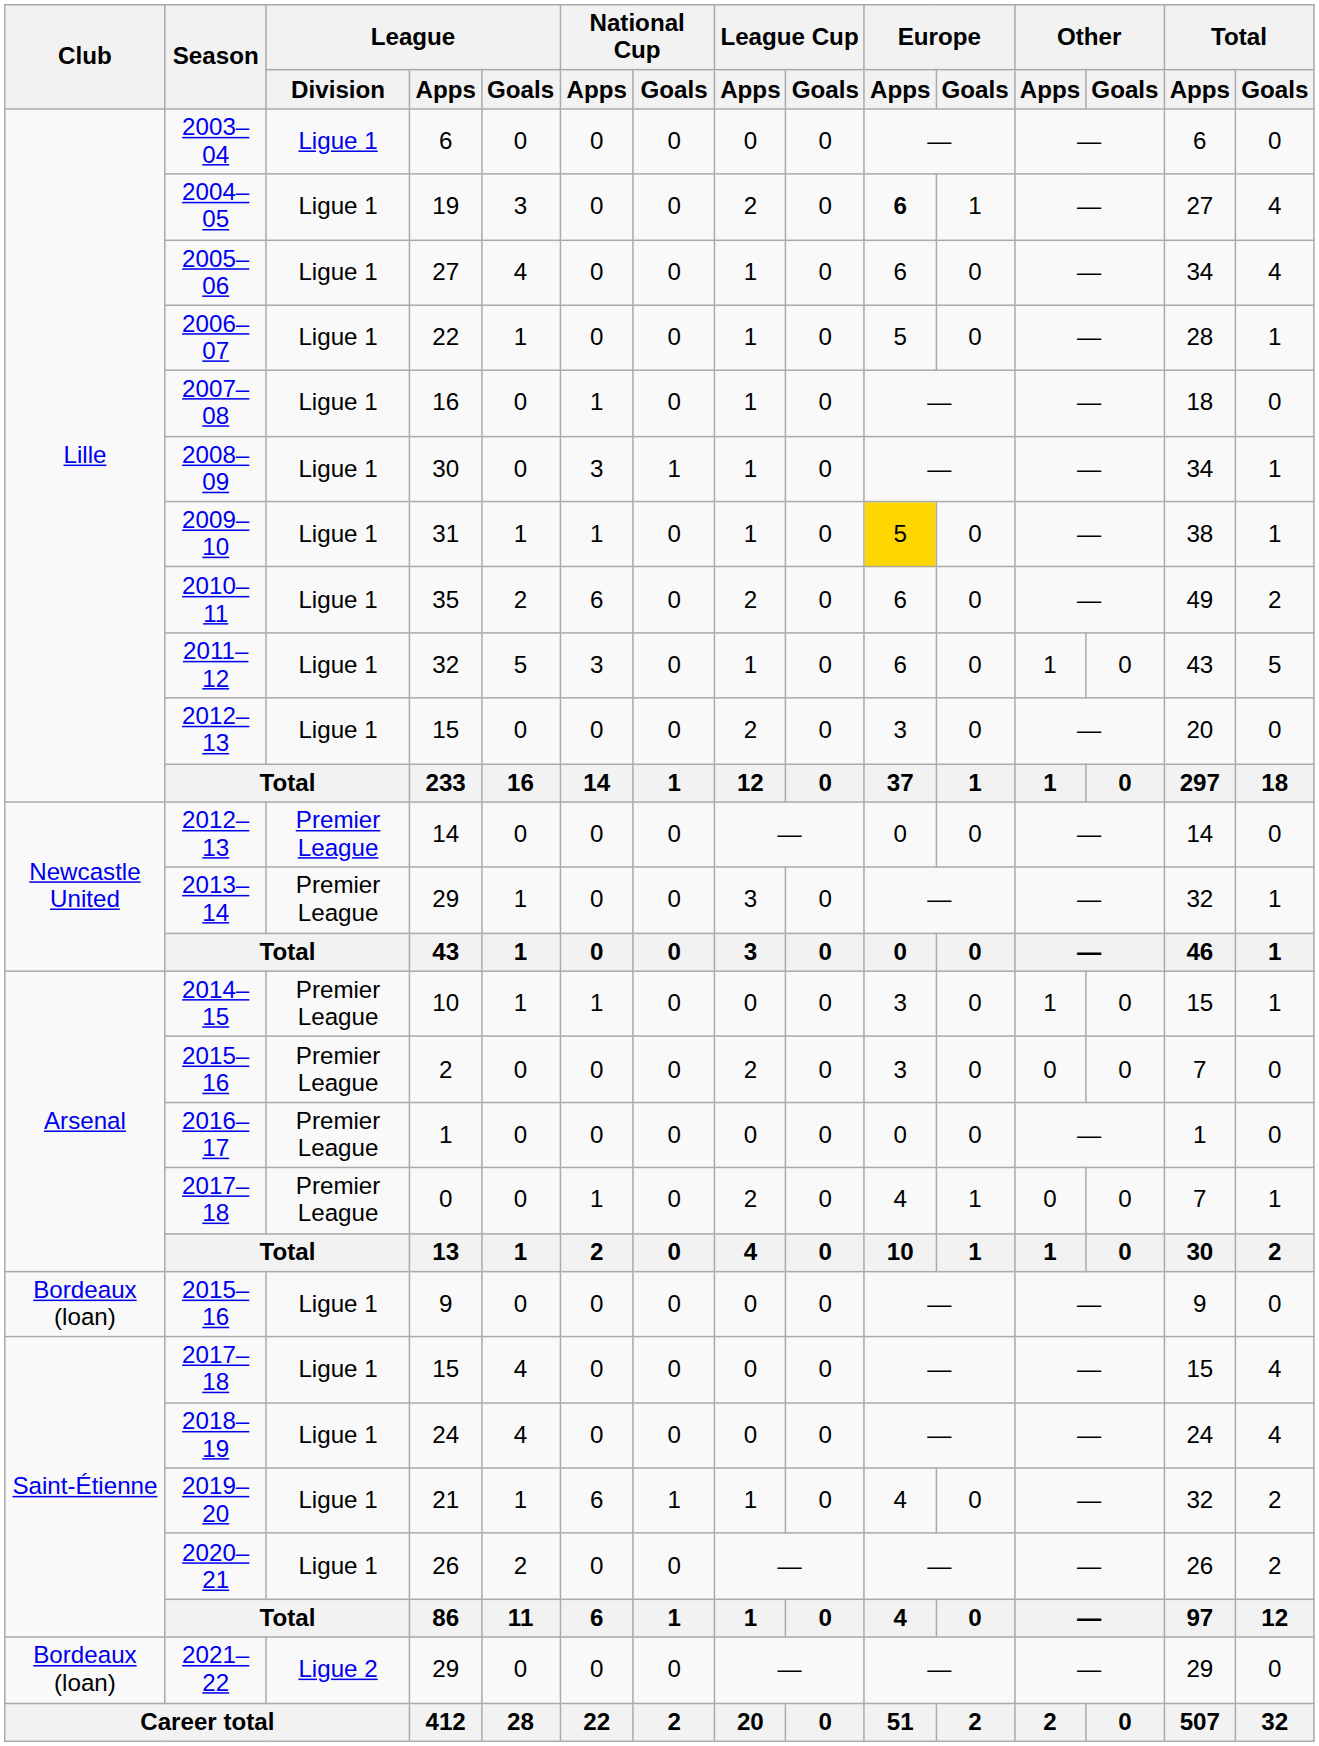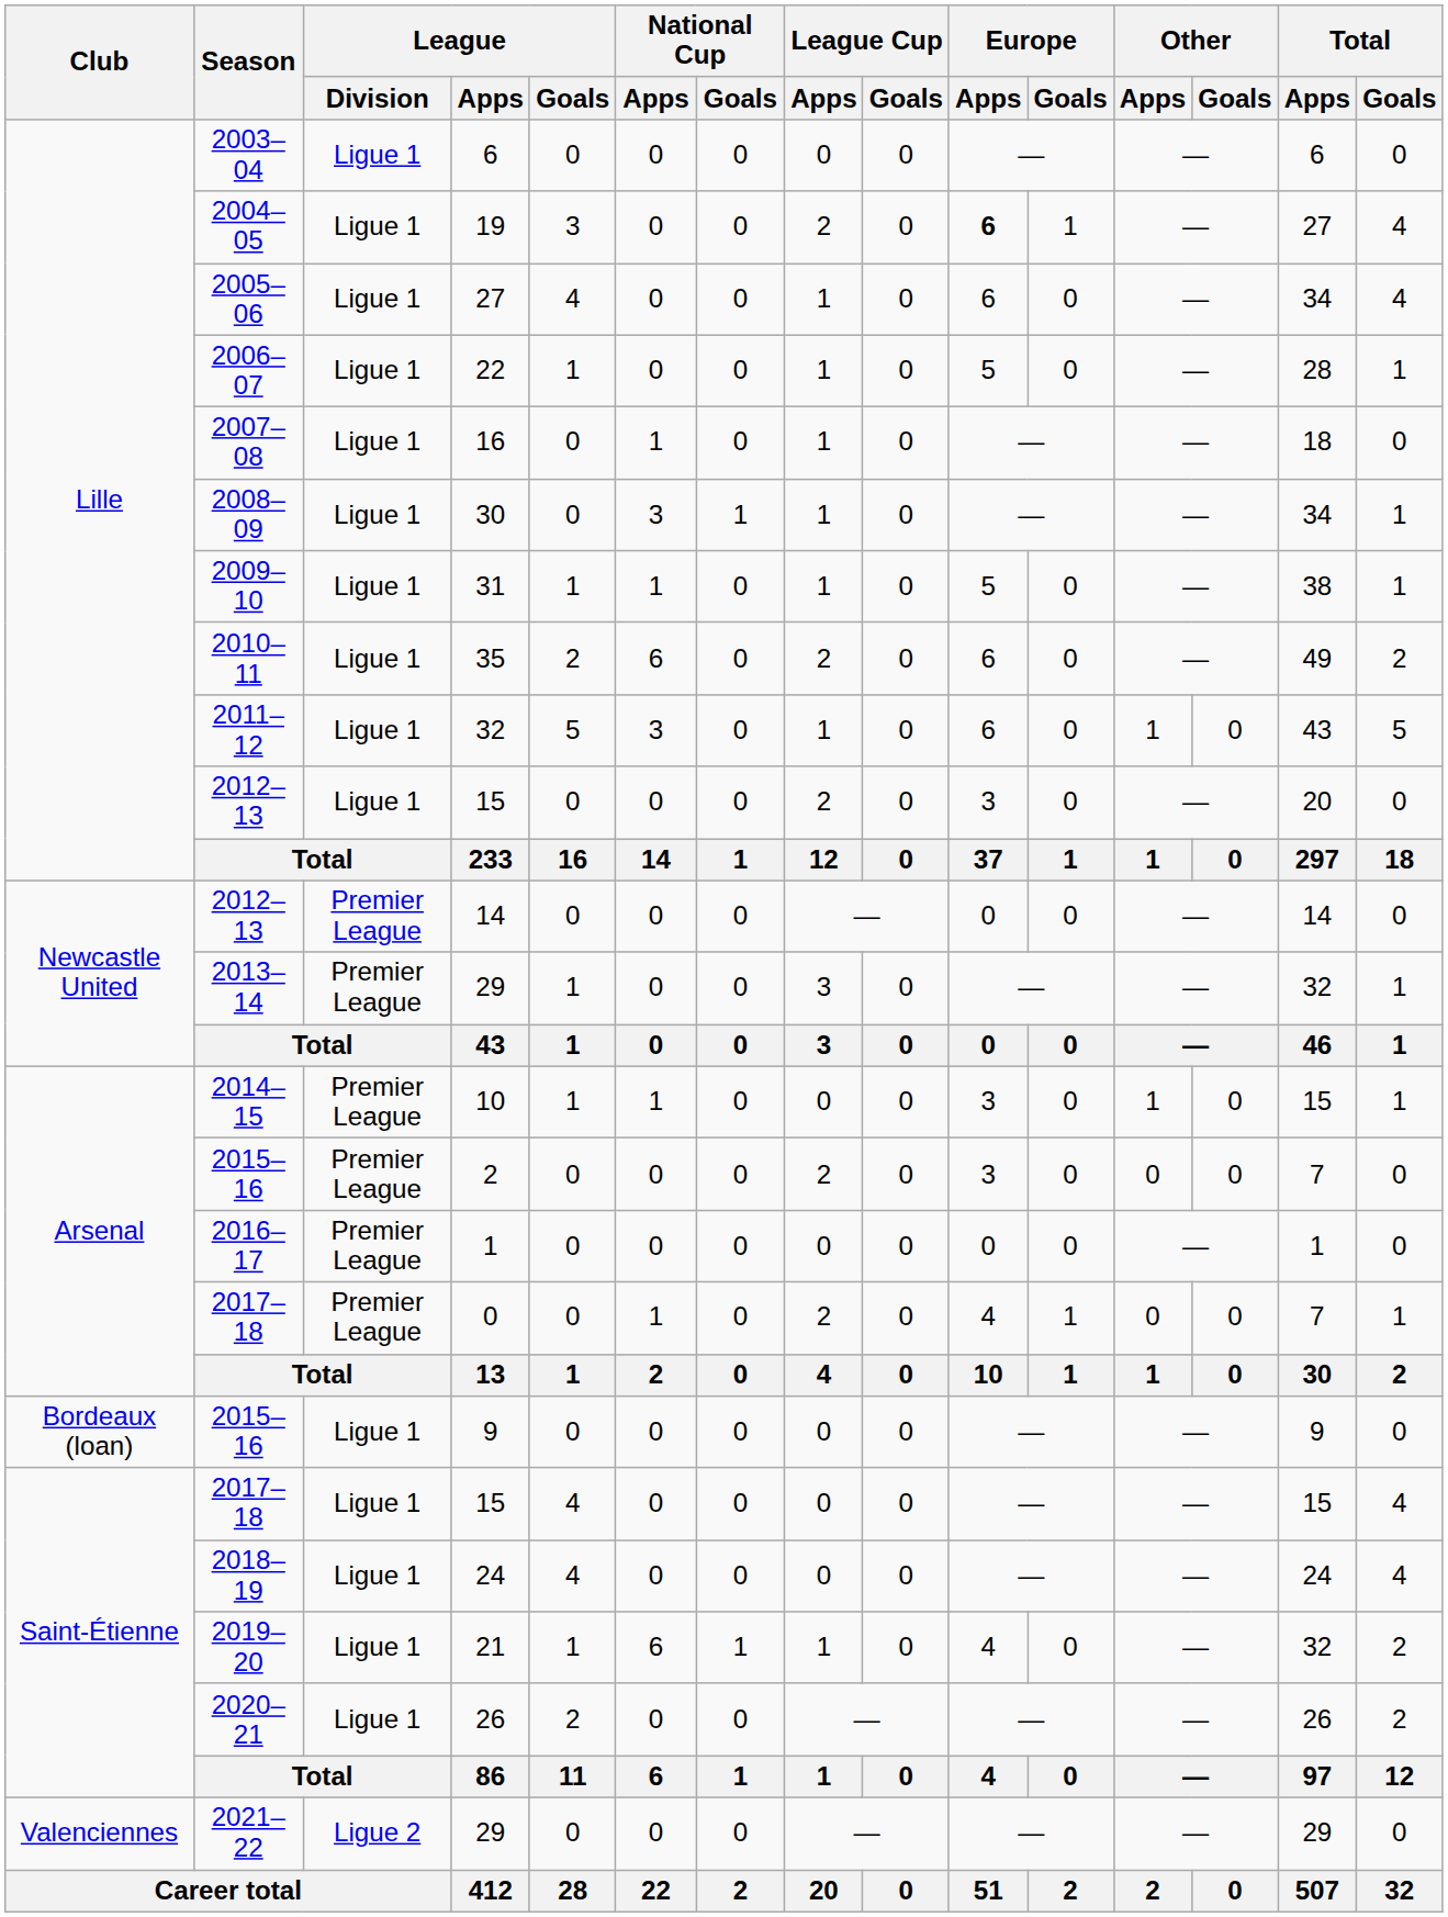 <table class="wikitable" style="text-align:center">
 <tr>
 <th rowspan=2>Club</th>
 <th rowspan=2>Season</th>
 <th colspan=3>League</th>
 <th colspan=2>National Cup</th>
 <th colspan=2>League Cup</th>
 <th colspan=2>Europe</th>
 <th colspan=2>Other</th>
 <th colspan=2>Total</th>
 </tr>
 <tr>
 <th>Division</th>
 <th>Apps</th>
 <th>Goals</th>
 <th>Apps</th>
 <th>Goals</th>
 <th>Apps</th>
 <th>Goals</th>
 <th>Apps</th>
 <th>Goals</th>
 <th>Apps</th>
 <th>Goals</th>
 <th>Apps</th>
 <th>Goals</th>
 </tr>
 <tr>
 <td rowspan=11><a href='#'>Lille</a></td>
 <td><a href='#'>2003–04</a></td>
 <td><a href='#'>Ligue 1</a></td>
 <td>6</td>
 <td>0</td>
 <td>0</td>
 <td>0</td>
 <td>0</td>
 <td>0</td>
 <td colspan=2>—</td>
 <td colspan=2>—</td>
 <td>6</td>
 <td>0</td>
 </tr>
 <tr>
 <td><a href='#'>2004–05</a></td>
 <td>Ligue 1</td>
 <td>19</td>
 <td>3</td>
 <td>0</td>
 <td>0</td>
 <td>2</td>
 <td>0</td>
 <td><strong>6</strong></td>
 <td>1</td>
 <td colspan=2>—</td>
 <td>27</td>
 <td>4</td>
 </tr>
 <tr>
 <td><a href='#'>2005–06</a></td>
 <td>Ligue 1</td>
 <td>27</td>
 <td>4</td>
 <td>0</td>
 <td>0</td>
 <td>1</td>
 <td>0</td>
 <td>6</td>
 <td>0</td>
 <td colspan=2>—</td>
 <td>34</td>
 <td>4</td>
 </tr>
 <tr>
 <td><a href='#'>2006–07</a></td>
 <td>Ligue 1</td>
 <td>22</td>
 <td>1</td>
 <td>0</td>
 <td>0</td>
 <td>1</td>
 <td>0</td>
 <td>5</td>
 <td>0</td>
 <td colspan=2>—</td>
 <td>28</td>
 <td>1</td>
 </tr>
 <tr>
 <td><a href='#'>2007–08</a></td>
 <td>Ligue 1</td>
 <td>16</td>
 <td>0</td>
 <td>1</td>
 <td>0</td>
 <td>1</td>
 <td>0</td>
 <td colspan=2>—</td>
 <td colspan=2>—</td>
 <td>18</td>
 <td>0</td>
 </tr>
 <tr>
 <td><a href='#'>2008–09</a></td>
 <td>Ligue 1</td>
 <td>30</td>
 <td>0</td>
 <td>3</td>
 <td>1</td>
 <td>1</td>
 <td>0</td>
 <td colspan=2>—</td>
 <td colspan=2>—</td>
 <td>34</td>
 <td>1</td>
 </tr>
 <tr>
 <td><a href='#'>2009–10</a></td>
 <td>Ligue 1</td>
 <td>31</td>
 <td>1</td>
 <td>1</td>
 <td>0</td>
 <td>1</td>
 <td>0</td>
-<td style="background: gold;">5</td>
+<td>5</td>
 <td>0</td>
 <td colspan=2>—</td>
 <td>38</td>
 <td>1</td>
 </tr>
 <tr>
 <td><a href='#'>2010–11</a></td>
 <td>Ligue 1</td>
 <td>35</td>
 <td>2</td>
 <td>6</td>
 <td>0</td>
 <td>2</td>
 <td>0</td>
 <td>6</td>
 <td>0</td>
 <td colspan=2>—</td>
 <td>49</td>
 <td>2</td>
 </tr>
 <tr>
 <td><a href='#'>2011–12</a></td>
 <td>Ligue 1</td>
 <td>32</td>
 <td>5</td>
 <td>3</td>
 <td>0</td>
 <td>1</td>
 <td>0</td>
 <td>6</td>
 <td>0</td>
 <td>1</td>
 <td>0</td>
 <td>43</td>
 <td>5</td>
 </tr>
 <tr>
 <td><a href='#'>2012–13</a></td>
 <td>Ligue 1</td>
 <td>15</td>
 <td>0</td>
 <td>0</td>
 <td>0</td>
 <td>2</td>
 <td>0</td>
 <td>3</td>
 <td>0</td>
 <td colspan=2>—</td>
 <td>20</td>
 <td>0</td>
 </tr>
 <tr>
 <th colspan=2>Total</th>
 <th>233</th>
 <th>16</th>
 <th>14</th>
 <th>1</th>
 <th>12</th>
 <th>0</th>
 <th>37</th>
 <th>1</th>
 <th>1</th>
 <th>0</th>
 <th>297</th>
 <th>18</th>
 </tr>
 <tr>
 <td rowspan=3><a href='#'>Newcastle United</a></td>
 <td><a href='#'>2012–13</a></td>
 <td><a href='#'>Premier League</a></td>
 <td>14</td>
 <td>0</td>
 <td>0</td>
 <td>0</td>
 <td colspan=2>—</td>
 <td>0</td>
 <td>0</td>
 <td colspan=2>—</td>
 <td>14</td>
 <td>0</td>
 </tr>
 <tr>
 <td><a href='#'>2013–14</a></td>
 <td>Premier League</td>
 <td>29</td>
 <td>1</td>
 <td>0</td>
 <td>0</td>
 <td>3</td>
 <td>0</td>
 <td colspan=2>—</td>
 <td colspan=2>—</td>
 <td>32</td>
 <td>1</td>
 </tr>
 <tr>
 <th colspan=2>Total</th>
 <th>43</th>
 <th>1</th>
 <th>0</th>
 <th>0</th>
 <th>3</th>
 <th>0</th>
 <th>0</th>
 <th>0</th>
 <th colspan=2>—</th>
 <th>46</th>
 <th>1</th>
 </tr>
 <tr>
 <td rowspan=5><a href='#'>Arsenal</a></td>
 <td><a href='#'>2014–15</a></td>
 <td>Premier League</td>
 <td>10</td>
 <td>1</td>
 <td>1</td>
 <td>0</td>
 <td>0</td>
 <td>0</td>
 <td>3</td>
 <td>0</td>
 <td>1</td>
 <td>0</td>
 <td>15</td>
 <td>1</td>
 </tr>
 <tr>
 <td><a href='#'>2015–16</a></td>
 <td>Premier League</td>
 <td>2</td>
 <td>0</td>
 <td>0</td>
 <td>0</td>
 <td>2</td>
 <td>0</td>
 <td>3</td>
 <td>0</td>
 <td>0</td>
 <td>0</td>
 <td>7</td>
 <td>0</td>
 </tr>
 <tr>
 <td><a href='#'>2016–17</a></td>
 <td>Premier League</td>
 <td>1</td>
 <td>0</td>
 <td>0</td>
 <td>0</td>
 <td>0</td>
 <td>0</td>
 <td>0</td>
 <td>0</td>
 <td colspan=2>—</td>
 <td>1</td>
 <td>0</td>
 </tr>
 <tr>
 <td><a href='#'>2017–18</a></td>
 <td>Premier League</td>
 <td>0</td>
 <td>0</td>
 <td>1</td>
 <td>0</td>
 <td>2</td>
 <td>0</td>
 <td>4</td>
 <td>1</td>
 <td>0</td>
 <td>0</td>
 <td>7</td>
 <td>1</td>
 </tr>
 <tr>
 <th colspan=2>Total</th>
 <th>13</th>
 <th>1</th>
 <th>2</th>
 <th>0</th>
 <th>4</th>
 <th>0</th>
 <th>10</th>
 <th>1</th>
 <th>1</th>
 <th>0</th>
 <th>30</th>
 <th>2</th>
 </tr>
 <tr>
 <td><a href='#'>Bordeaux</a> (loan)</td>
 <td><a href='#'>2015–16</a></td>
 <td>Ligue 1</td>
 <td>9</td>
 <td>0</td>
 <td>0</td>
 <td>0</td>
 <td>0</td>
 <td>0</td>
 <td colspan=2>—</td>
 <td colspan=2>—</td>
 <td>9</td>
 <td>0</td>
 </tr>
 <tr>
 <td rowspan=5><a href='#'>Saint-Étienne</a></td>
 <td><a href='#'>2017–18</a></td>
 <td>Ligue 1</td>
 <td>15</td>
 <td>4</td>
 <td>0</td>
 <td>0</td>
 <td>0</td>
 <td>0</td>
 <td colspan=2>—</td>
 <td colspan=2>—</td>
 <td>15</td>
 <td>4</td>
 </tr>
 <tr>
 <td><a href='#'>2018–19</a></td>
 <td>Ligue 1</td>
 <td>24</td>
 <td>4</td>
 <td>0</td>
 <td>0</td>
 <td>0</td>
 <td>0</td>
 <td colspan=2>—</td>
 <td colspan=2>—</td>
 <td>24</td>
 <td>4</td>
 </tr>
 <tr>
 <td><a href='#'>2019–20</a></td>
 <td>Ligue 1</td>
 <td>21</td>
 <td>1</td>
 <td>6</td>
 <td>1</td>
 <td>1</td>
 <td>0</td>
 <td>4</td>
 <td>0</td>
 <td colspan=2>—</td>
 <td>32</td>
 <td>2</td>
 </tr>
 <tr>
 <td><a href='#'>2020–21</a></td>
 <td>Ligue 1</td>
 <td>26</td>
 <td>2</td>
 <td>0</td>
 <td>0</td>
 <td colspan=2>—</td>
 <td colspan=2>—</td>
 <td colspan=2>—</td>
 <td>26</td>
 <td>2</td>
 </tr>
 <tr>
 <th colspan=2>Total</th>
 <th>86</th>
 <th>11</th>
 <th>6</th>
 <th>1</th>
 <th>1</th>
 <th>0</th>
 <th>4</th>
 <th>0</th>
 <th colspan="2">—</th>
 <th>97</th>
 <th>12</th>
 </tr>
 <tr>
-<td><a href='#'>Bordeaux</a> (loan)</td>
+<td><a href='#'>Valenciennes</a></td>
 <td><a href='#'>2021–22</a></td>
 <td><a href='#'>Ligue 2</a></td>
 <td>29</td>
 <td>0</td>
 <td>0</td>
 <td>0</td>
 <td colspan="2">—</td>
 <td colspan="2">—</td>
 <td colspan="2">—</td>
 <td>29</td>
 <td>0</td>
 </tr>
 <tr>
 <th colspan="3">Career total</th>
 <th>412</th>
 <th>28</th>
 <th>22</th>
 <th>2</th>
 <th>20</th>
 <th>0</th>
 <th>51</th>
 <th>2</th>
 <th>2</th>
 <th>0</th>
 <th>507</th>
 <th>32</th>
 </tr>
 </table>
